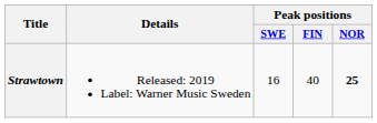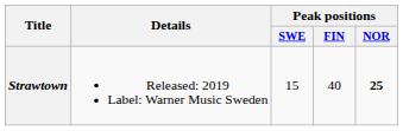 <table class="wikitable plainrowheaders" style="text-align:center">
 <tr>
 <th scope="col" rowspan="2">Title</th>
 <th scope="col" rowspan="2">Details</th>
 <th scope="col" colspan="3">Peak positions</th>
 </tr>
 <tr>
 <th scope="col" style="width:3em;font-size:90%;"><a href='#'>SWE</a><br></th>
 <th scope="col" style="width:3em;font-size:90%;"><a href='#'>FIN</a><br></th>
 <th scope="col" style="width:3em;font-size:90%;"><a href='#'>NOR</a><br></th>
 </tr>
 <tr>
 <th scope="row"><em>Strawtown</em></th>
 <td><br><ul><li>Released: 2019</li><li>Label: Warner Music Sweden</li></ul></td>
-<td>16</td>
+<td>15</td>
 <td>40</td>
 <td><strong>25</strong></td>
 </tr>
 </table>
